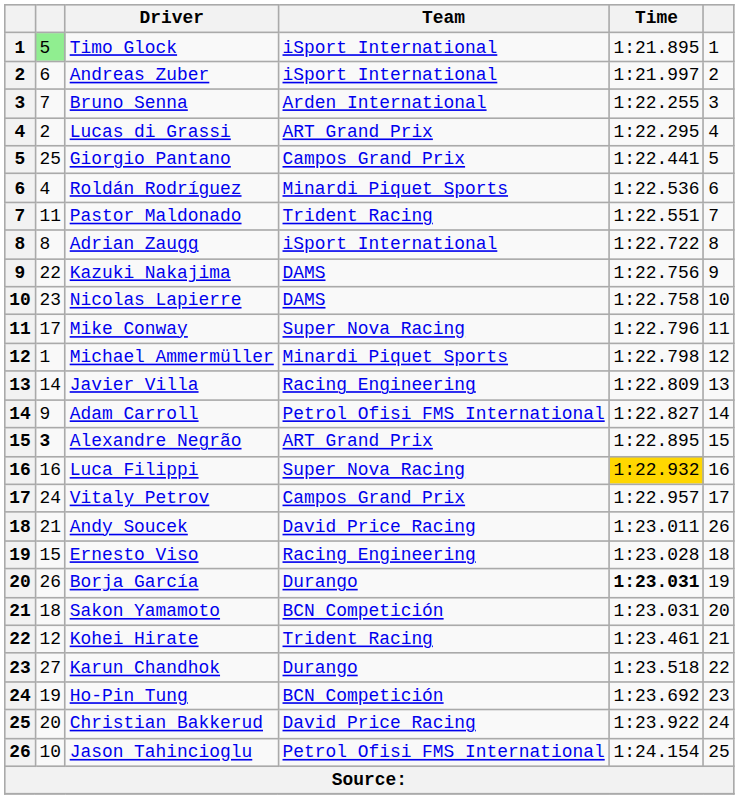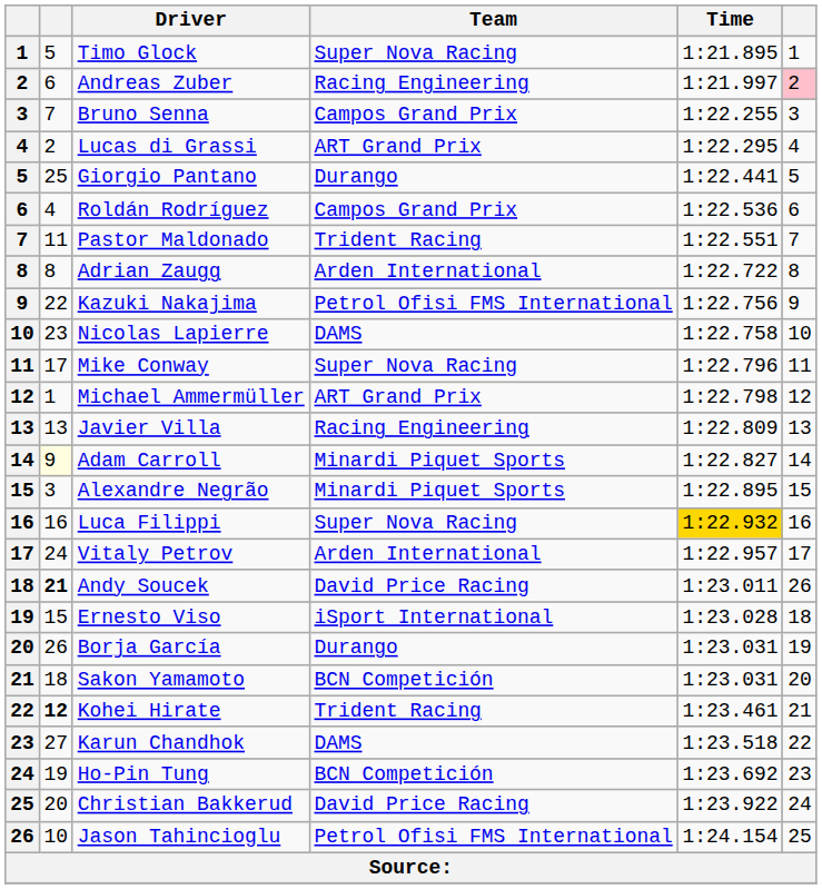 <table class="wikitable" style="font-size:85%">
 <tr>
 <th></th>
 <th></th>
 <th>Driver</th>
 <th>Team</th>
 <th>Time</th>
 <th></th>
 </tr>
 <tr>
 <th>1</th>
-<td style="background: lightgreen;">5</td>
+<td>5</td>
 <td> <a href='#'>Timo Glock</a></td>
-<td><a href='#'>iSport International</a></td>
+<td><a href='#'>Super Nova Racing</a></td>
 <td>1:21.895</td>
 <td>1</td>
 </tr>
 <tr>
 <th>2</th>
 <td>6</td>
 <td> <a href='#'>Andreas Zuber</a></td>
-<td><a href='#'>iSport International</a></td>
+<td><a href='#'>Racing Engineering</a></td>
 <td>1:21.997</td>
-<td>2</td>
+<td style="background: pink;">2</td>
 </tr>
 <tr>
 <th>3</th>
 <td>7</td>
 <td> <a href='#'>Bruno Senna</a></td>
-<td><a href='#'>Arden International</a></td>
+<td><a href='#'>Campos Grand Prix</a></td>
 <td>1:22.255</td>
 <td>3</td>
 </tr>
 <tr>
 <th>4</th>
 <td>2</td>
 <td> <a href='#'>Lucas di Grassi</a></td>
 <td><a href='#'>ART Grand Prix</a></td>
 <td>1:22.295</td>
 <td>4</td>
 </tr>
 <tr>
 <th>5</th>
 <td>25</td>
 <td> <a href='#'>Giorgio Pantano</a></td>
-<td><a href='#'>Campos Grand Prix</a></td>
+<td><a href='#'>Durango</a></td>
 <td>1:22.441</td>
 <td>5</td>
 </tr>
 <tr>
 <th>6</th>
 <td>4</td>
 <td> <a href='#'>Roldán Rodríguez</a></td>
-<td><a href='#'>Minardi Piquet Sports</a></td>
+<td><a href='#'>Campos Grand Prix</a></td>
 <td>1:22.536</td>
 <td>6</td>
 </tr>
 <tr>
 <th>7</th>
 <td>11</td>
 <td> <a href='#'>Pastor Maldonado</a></td>
 <td><a href='#'>Trident Racing</a></td>
 <td>1:22.551</td>
 <td>7</td>
 </tr>
 <tr>
 <th>8</th>
 <td>8</td>
 <td> <a href='#'>Adrian Zaugg</a></td>
-<td><a href='#'>iSport International</a></td>
+<td><a href='#'>Arden International</a></td>
 <td>1:22.722</td>
 <td>8</td>
 </tr>
 <tr>
 <th>9</th>
 <td>22</td>
 <td> <a href='#'>Kazuki Nakajima</a></td>
-<td><a href='#'>DAMS</a></td>
+<td><a href='#'>Petrol Ofisi FMS International</a></td>
 <td>1:22.756</td>
 <td>9</td>
 </tr>
 <tr>
 <th>10</th>
 <td>23</td>
 <td> <a href='#'>Nicolas Lapierre</a></td>
 <td><a href='#'>DAMS</a></td>
 <td>1:22.758</td>
 <td>10</td>
 </tr>
 <tr>
 <th>11</th>
 <td>17</td>
 <td> <a href='#'>Mike Conway</a></td>
 <td><a href='#'>Super Nova Racing</a></td>
 <td>1:22.796</td>
 <td>11</td>
 </tr>
 <tr>
 <th>12</th>
 <td>1</td>
 <td> <a href='#'>Michael Ammermüller</a></td>
-<td><a href='#'>Minardi Piquet Sports</a></td>
+<td><a href='#'>ART Grand Prix</a></td>
 <td>1:22.798</td>
 <td>12</td>
 </tr>
 <tr>
 <th>13</th>
-<td>14</td>
+<td>13</td>
 <td> <a href='#'>Javier Villa</a></td>
 <td><a href='#'>Racing Engineering</a></td>
 <td>1:22.809</td>
 <td>13</td>
 </tr>
 <tr>
 <th>14</th>
-<td>9</td>
+<td style="background: lightyellow;">9</td>
 <td> <a href='#'>Adam Carroll</a></td>
-<td><a href='#'>Petrol Ofisi FMS International</a></td>
+<td><a href='#'>Minardi Piquet Sports</a></td>
 <td>1:22.827</td>
 <td>14</td>
 </tr>
 <tr>
 <th>15</th>
-<td><strong>3</strong></td>
+<td>3</td>
 <td> <a href='#'>Alexandre Negrão</a></td>
-<td><a href='#'>ART Grand Prix</a></td>
+<td><a href='#'>Minardi Piquet Sports</a></td>
 <td>1:22.895</td>
 <td>15</td>
 </tr>
 <tr>
 <th>16</th>
 <td>16</td>
 <td> <a href='#'>Luca Filippi</a></td>
 <td><a href='#'>Super Nova Racing</a></td>
 <td style="background: gold;">1:22.932</td>
 <td>16</td>
 </tr>
 <tr>
 <th>17</th>
 <td>24</td>
 <td> <a href='#'>Vitaly Petrov</a></td>
-<td><a href='#'>Campos Grand Prix</a></td>
+<td><a href='#'>Arden International</a></td>
 <td>1:22.957</td>
 <td>17</td>
 </tr>
 <tr>
 <th>18</th>
-<td>21</td>
+<td><strong>21</strong></td>
 <td> <a href='#'>Andy Soucek</a></td>
 <td><a href='#'>David Price Racing</a></td>
 <td>1:23.011</td>
 <td>26</td>
 </tr>
 <tr>
 <th>19</th>
 <td>15</td>
 <td> <a href='#'>Ernesto Viso</a></td>
-<td><a href='#'>Racing Engineering</a></td>
+<td><a href='#'>iSport International</a></td>
 <td>1:23.028</td>
 <td>18</td>
 </tr>
 <tr>
 <th>20</th>
 <td>26</td>
 <td> <a href='#'>Borja García</a></td>
 <td><a href='#'>Durango</a></td>
-<td><strong>1:23.031</strong></td>
+<td>1:23.031</td>
 <td>19</td>
 </tr>
 <tr>
 <th>21</th>
 <td>18</td>
 <td> <a href='#'>Sakon Yamamoto</a></td>
 <td><a href='#'>BCN Competición</a></td>
 <td>1:23.031</td>
 <td>20</td>
 </tr>
 <tr>
 <th>22</th>
-<td>12</td>
+<td><strong>12</strong></td>
 <td> <a href='#'>Kohei Hirate</a></td>
 <td><a href='#'>Trident Racing</a></td>
 <td>1:23.461</td>
 <td>21</td>
 </tr>
 <tr>
 <th>23</th>
 <td>27</td>
 <td> <a href='#'>Karun Chandhok</a></td>
-<td><a href='#'>Durango</a></td>
+<td><a href='#'>DAMS</a></td>
 <td>1:23.518</td>
 <td>22</td>
 </tr>
 <tr>
 <th>24</th>
 <td>19</td>
 <td> <a href='#'>Ho-Pin Tung</a></td>
 <td><a href='#'>BCN Competición</a></td>
 <td>1:23.692</td>
 <td>23</td>
 </tr>
 <tr>
 <th>25</th>
 <td>20</td>
 <td> <a href='#'>Christian Bakkerud</a></td>
 <td><a href='#'>David Price Racing</a></td>
 <td>1:23.922</td>
 <td>24</td>
 </tr>
 <tr>
 <th>26</th>
 <td>10</td>
 <td> <a href='#'>Jason Tahincioglu</a></td>
 <td><a href='#'>Petrol Ofisi FMS International</a></td>
 <td>1:24.154</td>
 <td>25</td>
 </tr>
 <tr>
 <th colspan="6">Source:</th>
 </tr>
 <tr>
 </tr>
 </table>
